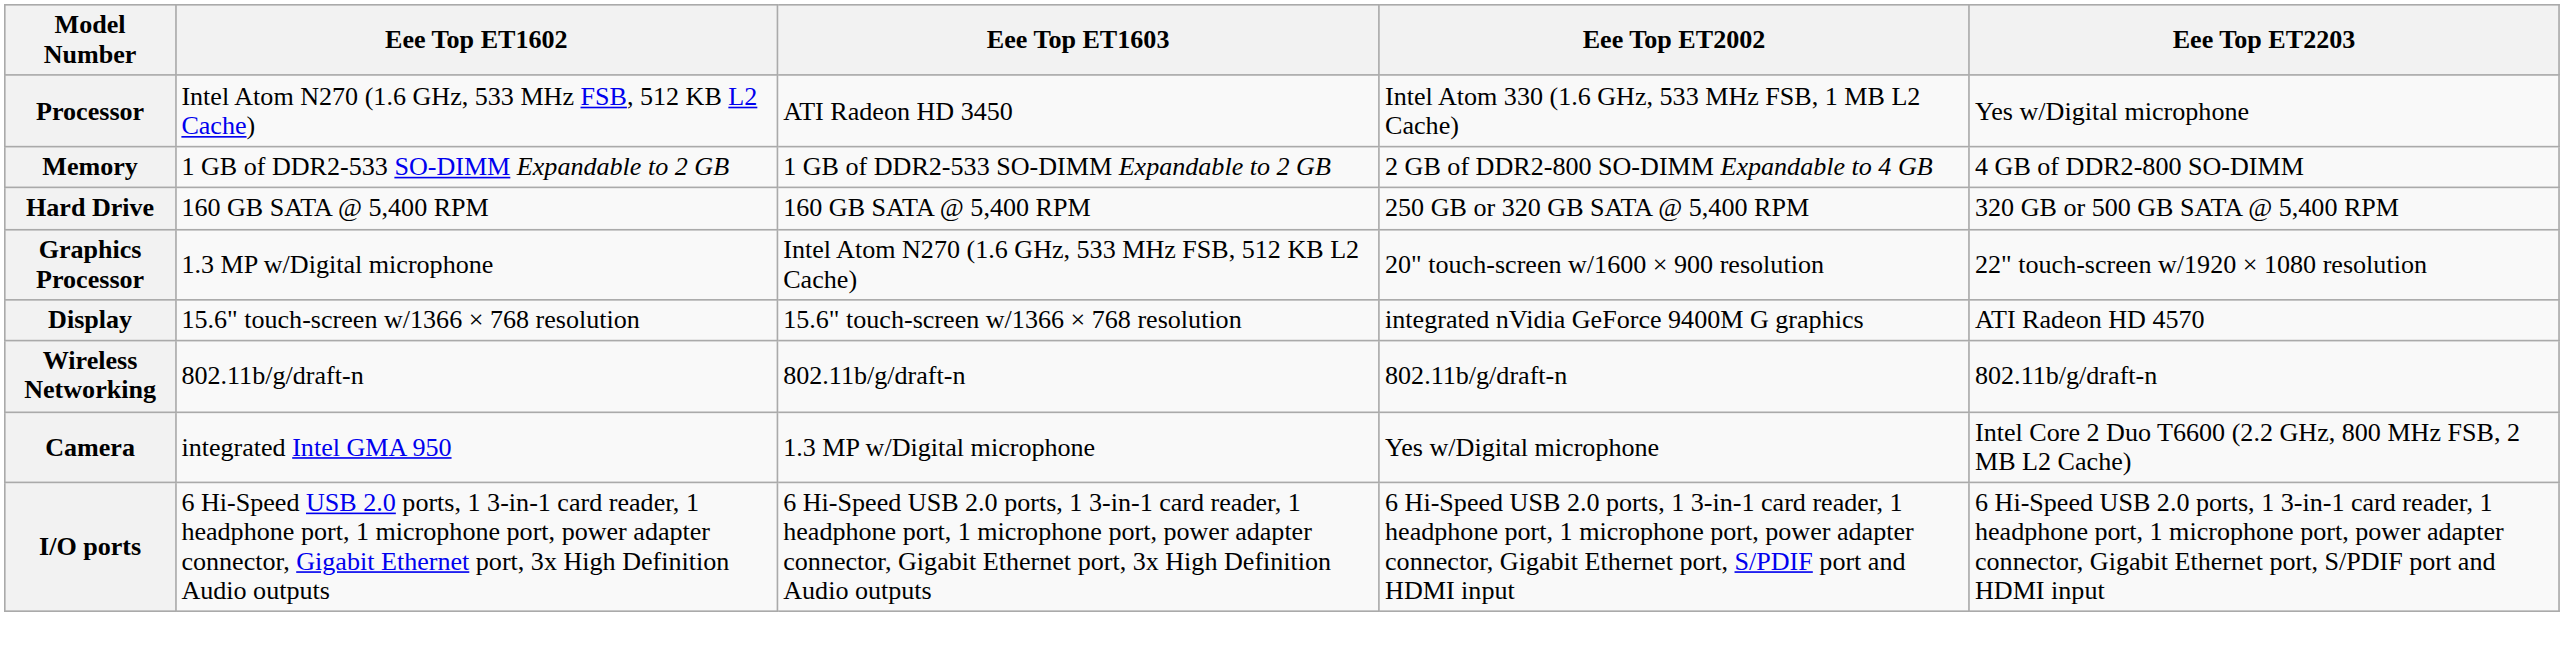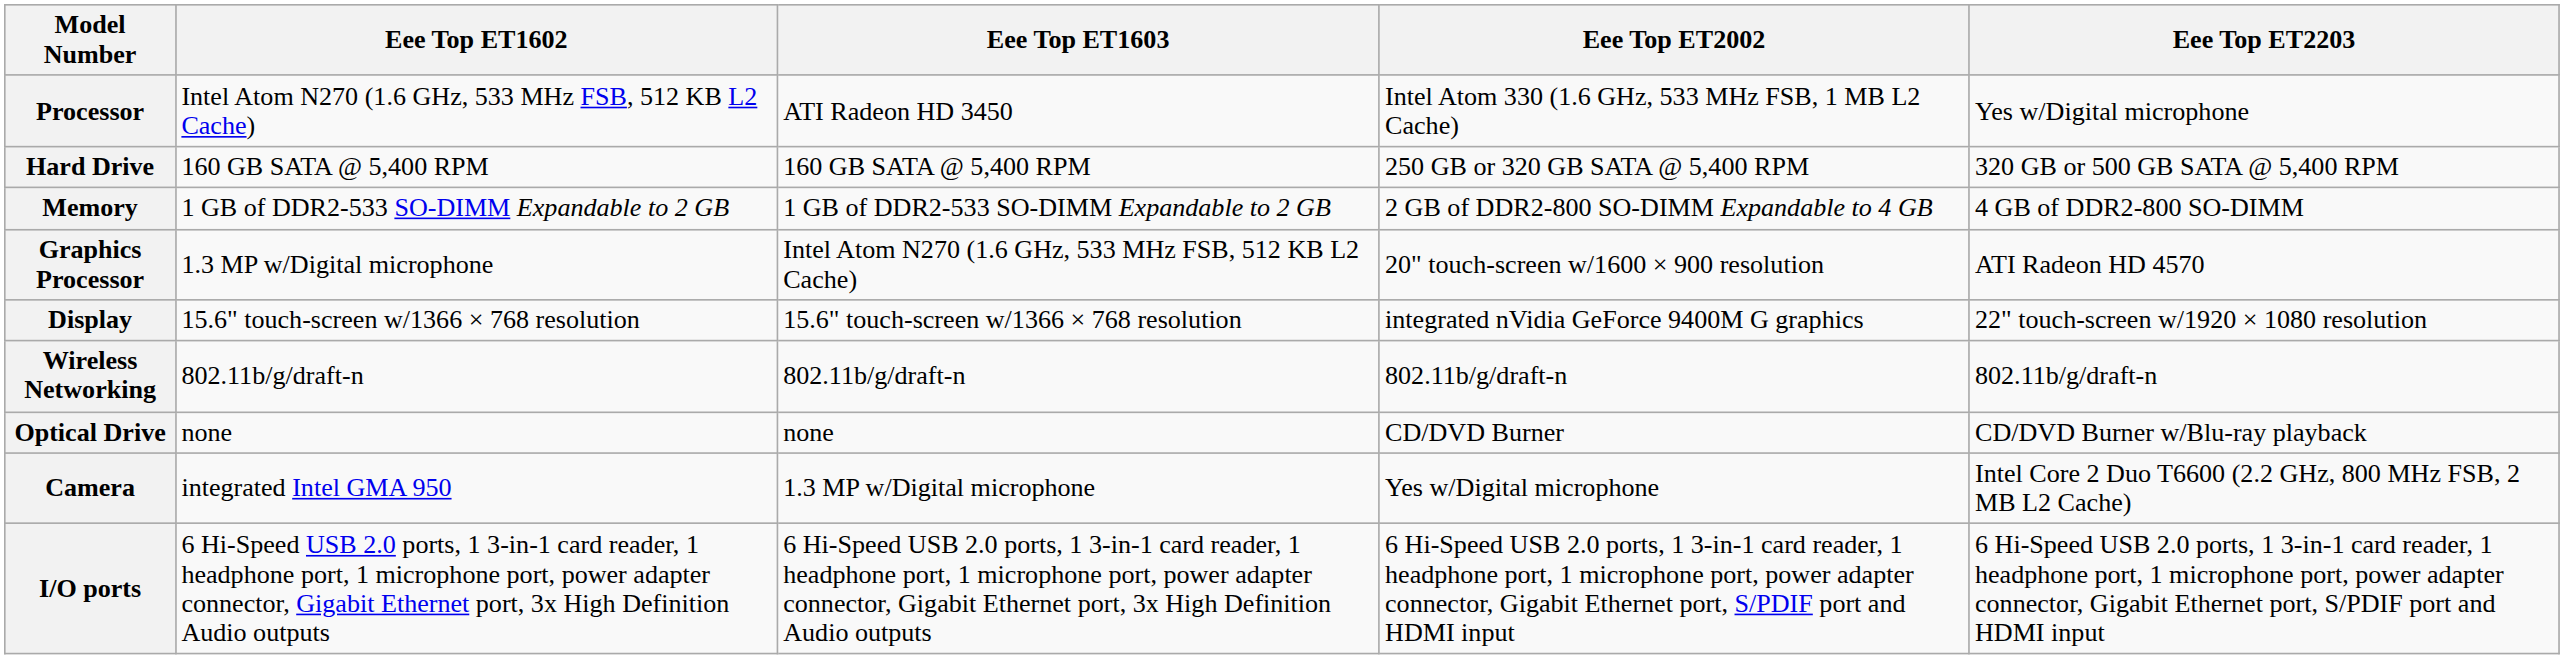 <table class="wikitable">
 <tr>
 <th><strong>Model Number</strong></th>
 <th>Eee Top ET1602</th>
 <th>Eee Top ET1603</th>
 <th>Eee Top ET2002</th>
 <th>Eee Top ET2203</th>
 </tr>
 <tr>
 <th><strong>Processor</strong></th>
 <td>Intel Atom N270 (1.6 GHz, 533 MHz <a href='#'>FSB</a>, 512 KB <a href='#'>L2 Cache</a>)</td>
 <td>ATI Radeon HD 3450</td>
 <td>Intel Atom 330 (1.6 GHz, 533 MHz FSB, 1 MB L2 Cache)</td>
 <td>Yes w/Digital microphone</td>
 </tr>
 <tr>
+<th><strong>Hard Drive</strong></th>
+<td>160 GB SATA @ 5,400 RPM</td>
+<td>160 GB SATA @ 5,400 RPM</td>
+<td>250 GB or 320 GB SATA @ 5,400 RPM</td>
+<td>320 GB or 500 GB SATA @ 5,400 RPM</td>
+</tr>
+<tr>
 <th><strong>Memory</strong></th>
 <td>1 GB of DDR2-533 <a href='#'>SO-DIMM</a> <span> <em>Expandable to 2 GB</em></span></td>
 <td>1 GB of DDR2-533 SO-DIMM <span> <em>Expandable to 2 GB</em></span></td>
 <td>2 GB of DDR2-800 SO-DIMM <span> <em>Expandable to 4 GB</em></span></td>
 <td>4 GB of DDR2-800 SO-DIMM</td>
 </tr>
 <tr>
-<th><strong>Hard Drive</strong></th>
-<td>160 GB SATA @ 5,400 RPM</td>
-<td>160 GB SATA @ 5,400 RPM</td>
-<td>250 GB or 320 GB SATA @ 5,400 RPM</td>
-<td>320 GB or 500 GB SATA @ 5,400 RPM</td>
-</tr>
-<tr>
 <th><strong>Graphics Processor</strong></th>
 <td>1.3 MP w/Digital microphone</td>
 <td>Intel Atom N270 (1.6 GHz, 533 MHz FSB, 512 KB L2 Cache)</td>
 <td>20" touch-screen w/1600 × 900 resolution</td>
-<td>22" touch-screen w/1920 × 1080 resolution</td>
+<td>ATI Radeon HD 4570</td>
 </tr>
 <tr>
 <th><strong>Display</strong></th>
 <td>15.6" touch-screen w/1366 × 768 resolution</td>
 <td>15.6" touch-screen w/1366 × 768 resolution</td>
 <td>integrated nVidia GeForce 9400M G graphics</td>
-<td>ATI Radeon HD 4570</td>
+<td>22" touch-screen w/1920 × 1080 resolution</td>
 </tr>
 <tr>
 <th><strong>Wireless Networking</strong></th>
 <td>802.11b/g/draft-n</td>
 <td>802.11b/g/draft-n</td>
 <td>802.11b/g/draft-n</td>
 <td>802.11b/g/draft-n</td>
+</tr>
+<tr>
+<th><strong>Optical Drive</strong></th>
+<td>none</td>
+<td>none</td>
+<td>CD/DVD Burner</td>
+<td>CD/DVD Burner w/Blu-ray playback</td>
 </tr>
 <tr>
 <th><strong>Camera</strong></th>
 <td>integrated <a href='#'>Intel GMA 950</a></td>
 <td>1.3 MP w/Digital microphone</td>
 <td>Yes w/Digital microphone</td>
 <td>Intel Core 2 Duo T6600 (2.2 GHz, 800 MHz FSB, 2 MB L2 Cache)</td>
 </tr>
 <tr>
 <th><strong>I/O ports</strong></th>
 <td>6 Hi-Speed <a href='#'>USB 2.0</a> ports, 1 3-in-1 card reader, 1 headphone port, 1 microphone port, power adapter connector, <a href='#'>Gigabit Ethernet</a> port, 3x High Definition Audio outputs</td>
 <td>6 Hi-Speed USB 2.0 ports, 1 3-in-1 card reader, 1 headphone port, 1 microphone port, power adapter connector, Gigabit Ethernet port, 3x High Definition Audio outputs</td>
 <td>6 Hi-Speed USB 2.0 ports, 1 3-in-1 card reader, 1 headphone port, 1 microphone port, power adapter connector, Gigabit Ethernet port, <a href='#'>S/PDIF</a> port and HDMI input</td>
 <td>6 Hi-Speed USB 2.0 ports, 1 3-in-1 card reader, 1 headphone port, 1 microphone port, power adapter connector, Gigabit Ethernet port, S/PDIF port and HDMI input</td>
 </tr>
 </table>
